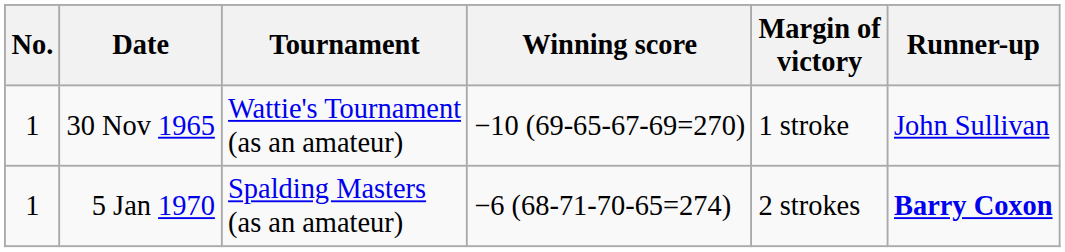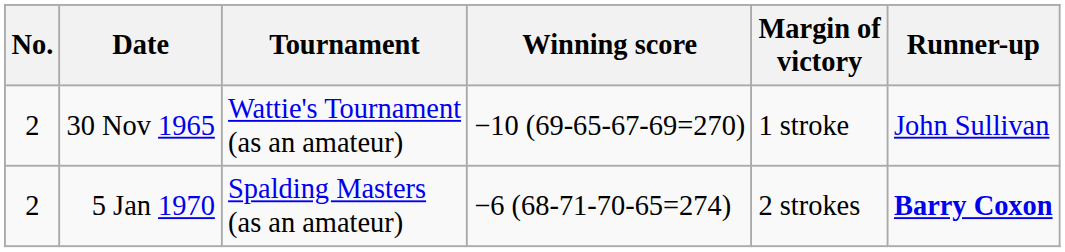 <table class="wikitable" style="font-size:95%;">
 <tr>
 <th>No.</th>
 <th>Date</th>
 <th>Tournament</th>
 <th>Winning score</th>
 <th>Margin of<br>victory</th>
 <th>Runner-up</th>
 </tr>
 <tr>
-<td align=center>1</td>
+<td align=center>2</td>
 <td align=right>30 Nov <a href='#'>1965</a></td>
 <td><a href='#'>Wattie's Tournament</a><br>(as an amateur)</td>
 <td>−10 (69-65-67-69=270)</td>
 <td>1 stroke</td>
 <td> <a href='#'>John Sullivan</a></td>
 </tr>
 <tr>
-<td align=center>1</td>
+<td align=center>2</td>
 <td align=right>5 Jan <a href='#'>1970</a></td>
 <td><a href='#'>Spalding Masters</a><br>(as an amateur)</td>
 <td>−6 (68-71-70-65=274)</td>
 <td>2 strokes</td>
 <td><strong> <a href='#'>Barry Coxon</a></strong></td>
 </tr>
 </table>
